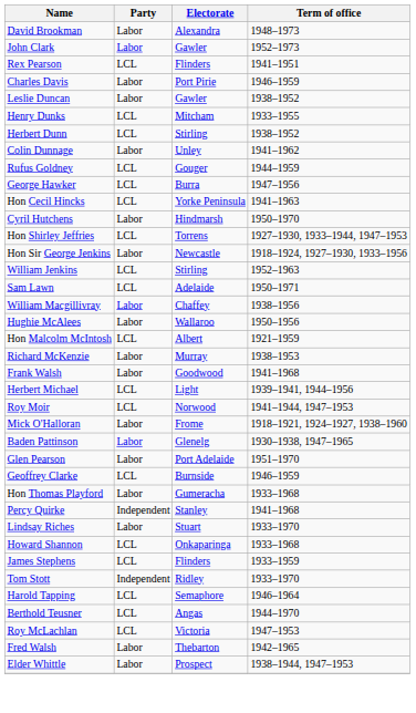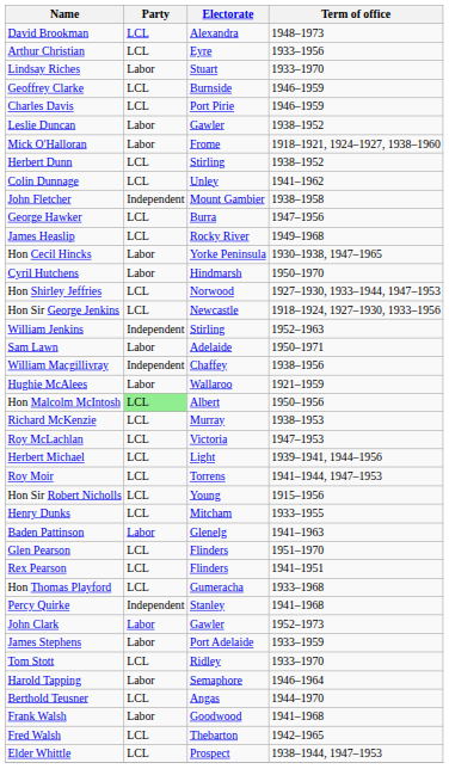 <table class="wikitable sortable">
 <tr>
 <th>Name</th>
 <th>Party</th>
 <th><a href='#'>Electorate</a></th>
 <th>Term of office</th>
 </tr>
 <tr>
 <td><a href='#'>David Brookman</a></td>
-<td>Labor</td>
+<td><a href='#'>LCL</a></td>
 <td><a href='#'>Alexandra</a></td>
 <td>1948–1973</td>
 </tr>
 <tr>
-<td><a href='#'>John Clark</a> </td>
-<td><a href='#'>Labor</a></td>
-<td><a href='#'>Gawler</a></td>
-<td>1952–1973</td>
+<td><a href='#'>Arthur Christian</a></td>
+<td>LCL</td>
+<td><a href='#'>Eyre</a></td>
+<td>1933–1956</td>
 </tr>
 <tr>
-<td><a href='#'>Rex Pearson</a> </td>
+<td><a href='#'>Lindsay Riches</a></td>
+<td>Labor</td>
+<td><a href='#'>Stuart</a></td>
+<td>1933–1970</td>
+</tr>
+<tr>
+<td><a href='#'>Geoffrey Clarke</a></td>
 <td>LCL</td>
-<td><a href='#'>Flinders</a></td>
-<td>1941–1951</td>
+<td><a href='#'>Burnside</a></td>
+<td>1946–1959</td>
 </tr>
 <tr>
 <td><a href='#'>Charles Davis</a></td>
-<td>Labor</td>
+<td>LCL</td>
 <td><a href='#'>Port Pirie</a></td>
 <td>1946–1959</td>
 </tr>
 <tr>
 <td><a href='#'>Leslie Duncan</a> </td>
 <td>Labor</td>
 <td><a href='#'>Gawler</a></td>
 <td>1938–1952</td>
 </tr>
 <tr>
-<td><a href='#'>Henry Dunks</a></td>
-<td>LCL</td>
-<td><a href='#'>Mitcham</a></td>
-<td>1933–1955</td>
+<td><a href='#'>Mick O'Halloran</a></td>
+<td>Labor</td>
+<td><a href='#'>Frome</a></td>
+<td>1918–1921, 1924–1927, 1938–1960</td>
 </tr>
 <tr>
 <td><a href='#'>Herbert Dunn</a> </td>
 <td>LCL</td>
 <td><a href='#'>Stirling</a></td>
 <td>1938–1952</td>
 </tr>
 <tr>
 <td><a href='#'>Colin Dunnage</a></td>
-<td>Labor</td>
+<td>LCL</td>
 <td><a href='#'>Unley</a></td>
 <td>1941–1962</td>
 </tr>
 <tr>
-<td><a href='#'>Rufus Goldney</a></td>
-<td>LCL</td>
-<td><a href='#'>Gouger</a></td>
-<td>1944–1959</td>
+<td><a href='#'>John Fletcher</a></td>
+<td>Independent</td>
+<td><a href='#'>Mount Gambier</a></td>
+<td>1938–1958</td>
 </tr>
 <tr>
 <td><a href='#'>George Hawker</a></td>
 <td>LCL</td>
 <td><a href='#'>Burra</a></td>
 <td>1947–1956</td>
 </tr>
 <tr>
+<td><a href='#'>James Heaslip</a></td>
+<td>LCL</td>
+<td><a href='#'>Rocky River</a></td>
+<td>1949–1968</td>
+</tr>
+<tr>
 <td>Hon <a href='#'>Cecil Hincks</a></td>
-<td>LCL</td>
+<td>Labor</td>
 <td><a href='#'>Yorke Peninsula</a></td>
-<td>1941–1963</td>
+<td>1930–1938, 1947–1965</td>
 </tr>
 <tr>
 <td><a href='#'>Cyril Hutchens</a></td>
 <td>Labor</td>
 <td><a href='#'>Hindmarsh</a></td>
 <td>1950–1970</td>
 </tr>
 <tr>
 <td>Hon <a href='#'>Shirley Jeffries</a></td>
 <td>LCL</td>
-<td><a href='#'>Torrens</a></td>
+<td><a href='#'>Norwood</a></td>
 <td>1927–1930, 1933–1944, 1947–1953</td>
 </tr>
 <tr>
 <td>Hon Sir <a href='#'>George Jenkins</a></td>
-<td>Labor</td>
+<td>LCL</td>
 <td><a href='#'>Newcastle</a></td>
 <td>1918–1924, 1927–1930, 1933–1956</td>
 </tr>
 <tr>
 <td><a href='#'>William Jenkins</a> </td>
-<td>LCL</td>
+<td>Independent</td>
 <td><a href='#'>Stirling</a></td>
 <td>1952–1963</td>
 </tr>
 <tr>
 <td><a href='#'>Sam Lawn</a></td>
-<td>LCL</td>
+<td>Labor</td>
 <td><a href='#'>Adelaide</a></td>
 <td>1950–1971</td>
 </tr>
 <tr>
 <td><a href='#'>William Macgillivray</a></td>
-<td><a href='#'>Labor</a></td>
+<td>Independent</td>
 <td><a href='#'>Chaffey</a></td>
 <td>1938–1956</td>
 </tr>
 <tr>
 <td><a href='#'>Hughie McAlees</a></td>
 <td>Labor</td>
 <td><a href='#'>Wallaroo</a></td>
+<td>1921–1959</td>
+</tr>
+<tr>
+<td>Hon <a href='#'>Malcolm McIntosh</a></td>
+<td style="background: lightgreen;">LCL</td>
+<td><a href='#'>Albert</a></td>
 <td>1950–1956</td>
 </tr>
 <tr>
-<td>Hon <a href='#'>Malcolm McIntosh</a></td>
+<td><a href='#'>Richard McKenzie</a></td>
 <td>LCL</td>
-<td><a href='#'>Albert</a></td>
-<td>1921–1959</td>
-</tr>
-<tr>
-<td><a href='#'>Richard McKenzie</a></td>
-<td>Labor</td>
 <td><a href='#'>Murray</a></td>
 <td>1938–1953</td>
 </tr>
 <tr>
-<td><a href='#'>Frank Walsh</a></td>
-<td>Labor</td>
-<td><a href='#'>Goodwood</a></td>
-<td>1941–1968</td>
+<td><a href='#'>Roy McLachlan</a></td>
+<td>LCL</td>
+<td><a href='#'>Victoria</a></td>
+<td>1947–1953</td>
 </tr>
 <tr>
 <td><a href='#'>Herbert Michael</a></td>
 <td>LCL</td>
 <td><a href='#'>Light</a></td>
 <td>1939–1941, 1944–1956</td>
 </tr>
 <tr>
 <td><a href='#'>Roy Moir</a></td>
 <td>LCL</td>
-<td><a href='#'>Norwood</a></td>
+<td><a href='#'>Torrens</a></td>
 <td>1941–1944, 1947–1953</td>
 </tr>
 <tr>
-<td><a href='#'>Mick O'Halloran</a></td>
-<td>Labor</td>
-<td><a href='#'>Frome</a></td>
-<td>1918–1921, 1924–1927, 1938–1960</td>
+<td>Hon Sir <a href='#'>Robert Nicholls</a></td>
+<td>LCL</td>
+<td><a href='#'>Young</a></td>
+<td>1915–1956</td>
+</tr>
+<tr>
+<td><a href='#'>Henry Dunks</a></td>
+<td>LCL</td>
+<td><a href='#'>Mitcham</a></td>
+<td>1933–1955</td>
 </tr>
 <tr>
 <td><a href='#'>Baden Pattinson</a></td>
 <td><a href='#'>Labor</a></td>
 <td><a href='#'>Glenelg</a></td>
-<td>1930–1938, 1947–1965</td>
+<td>1941–1963</td>
 </tr>
 <tr>
 <td><a href='#'>Glen Pearson</a> </td>
-<td>Labor</td>
-<td><a href='#'>Port Adelaide</a></td>
+<td>LCL</td>
+<td><a href='#'>Flinders</a></td>
 <td>1951–1970</td>
 </tr>
 <tr>
-<td><a href='#'>Geoffrey Clarke</a></td>
+<td><a href='#'>Rex Pearson</a> </td>
 <td>LCL</td>
-<td><a href='#'>Burnside</a></td>
-<td>1946–1959</td>
+<td><a href='#'>Flinders</a></td>
+<td>1941–1951</td>
 </tr>
 <tr>
 <td>Hon <a href='#'>Thomas Playford</a></td>
-<td>Labor</td>
+<td>LCL</td>
 <td><a href='#'>Gumeracha</a></td>
 <td>1933–1968</td>
 </tr>
 <tr>
 <td><a href='#'>Percy Quirke</a></td>
 <td>Independent</td>
 <td><a href='#'>Stanley</a></td>
 <td>1941–1968</td>
 </tr>
 <tr>
-<td><a href='#'>Lindsay Riches</a></td>
-<td>Labor</td>
-<td><a href='#'>Stuart</a></td>
-<td>1933–1970</td>
-</tr>
-<tr>
-<td><a href='#'>Howard Shannon</a></td>
-<td>LCL</td>
-<td><a href='#'>Onkaparinga</a></td>
-<td>1933–1968</td>
+<td><a href='#'>John Clark</a> </td>
+<td><a href='#'>Labor</a></td>
+<td><a href='#'>Gawler</a></td>
+<td>1952–1973</td>
 </tr>
 <tr>
 <td><a href='#'>James Stephens</a></td>
-<td>LCL</td>
-<td><a href='#'>Flinders</a></td>
+<td>Labor</td>
+<td><a href='#'>Port Adelaide</a></td>
 <td>1933–1959</td>
 </tr>
 <tr>
 <td><a href='#'>Tom Stott</a></td>
-<td>Independent</td>
+<td>LCL</td>
 <td><a href='#'>Ridley</a></td>
 <td>1933–1970</td>
 </tr>
 <tr>
 <td><a href='#'>Harold Tapping</a></td>
-<td>LCL</td>
+<td>Labor</td>
 <td><a href='#'>Semaphore</a></td>
 <td>1946–1964</td>
 </tr>
 <tr>
 <td><a href='#'>Berthold Teusner</a></td>
 <td>LCL</td>
 <td><a href='#'>Angas</a></td>
 <td>1944–1970</td>
 </tr>
 <tr>
-<td><a href='#'>Roy McLachlan</a></td>
-<td>LCL</td>
-<td><a href='#'>Victoria</a></td>
-<td>1947–1953</td>
+<td><a href='#'>Frank Walsh</a></td>
+<td>Labor</td>
+<td><a href='#'>Goodwood</a></td>
+<td>1941–1968</td>
 </tr>
 <tr>
 <td><a href='#'>Fred Walsh</a></td>
-<td>Labor</td>
+<td>LCL</td>
 <td><a href='#'>Thebarton</a></td>
 <td>1942–1965</td>
 </tr>
 <tr>
 <td><a href='#'>Elder Whittle</a></td>
-<td>Labor</td>
+<td>LCL</td>
 <td><a href='#'>Prospect</a></td>
 <td>1938–1944, 1947–1953</td>
 </tr>
 <tr>
 </tr>
 </table>
